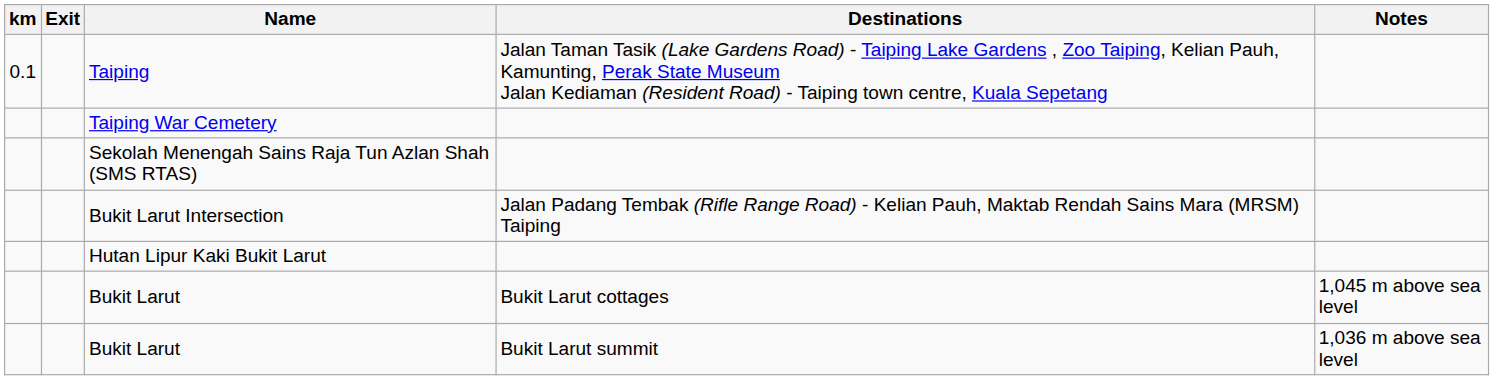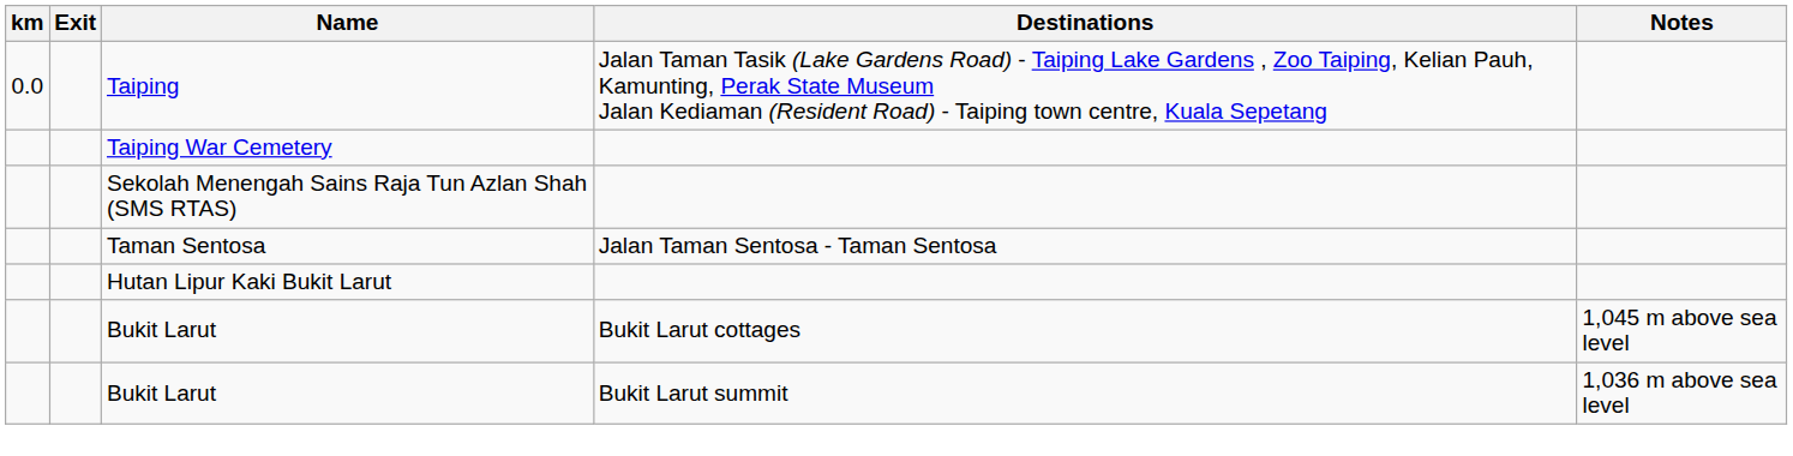 <table class="wikitable">
 <tr>
 <th>km</th>
 <th>Exit</th>
 <th>Name</th>
 <th>Destinations</th>
 <th>Notes</th>
 </tr>
 <tr>
-<td style="text-align: center;">0.1</td>
+<td style="text-align: center;">0.0</td>
 <td></td>
 <td><a href='#'>Taiping</a></td>
 <td>Jalan Taman Tasik <em>(Lake Gardens Road)</em> - <a href='#'>Taiping Lake Gardens</a> , <a href='#'>Zoo Taiping</a>, Kelian Pauh, Kamunting, <a href='#'>Perak State Museum</a><br>Jalan Kediaman <em>(Resident Road)</em> - Taiping town centre, <a href='#'>Kuala Sepetang</a></td>
 <td></td>
 </tr>
 <tr>
 <td style="text-align: center;"></td>
 <td></td>
 <td><a href='#'>Taiping War Cemetery</a></td>
 <td></td>
 <td></td>
 </tr>
 <tr>
 <td style="text-align: center;"></td>
 <td></td>
 <td>Sekolah Menengah Sains Raja Tun Azlan Shah (SMS RTAS)</td>
 <td></td>
 <td></td>
 </tr>
 <tr>
 <td style="text-align: center;"></td>
 <td></td>
-<td>Bukit Larut Intersection</td>
-<td>Jalan Padang Tembak <em>(Rifle Range Road)</em> - Kelian Pauh, Maktab Rendah Sains Mara (MRSM) Taiping </td>
+<td>Taman Sentosa</td>
+<td>Jalan Taman Sentosa - Taman Sentosa</td>
 <td></td>
 </tr>
 <tr>
 <td style="text-align: center;"></td>
 <td></td>
 <td>Hutan Lipur Kaki Bukit Larut</td>
 <td></td>
 <td></td>
 </tr>
 <tr>
 <td style="text-align: center;"></td>
 <td></td>
 <td>Bukit Larut</td>
 <td>Bukit Larut cottages</td>
 <td>1,045 m above sea level</td>
 </tr>
 <tr>
 <td style="text-align: center;"></td>
 <td></td>
 <td>Bukit Larut</td>
 <td>Bukit Larut summit</td>
 <td>1,036 m above sea level</td>
 </tr>
 </table>
